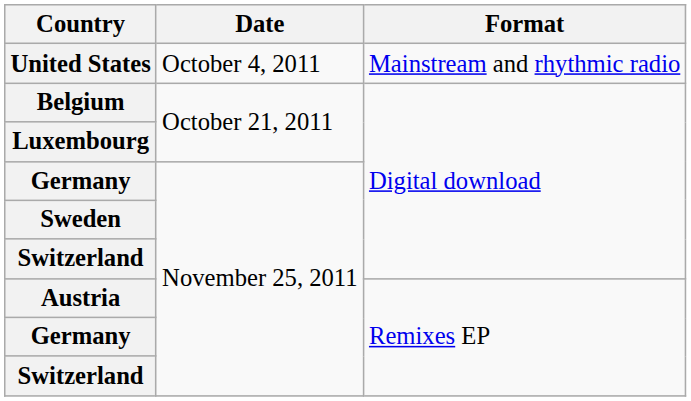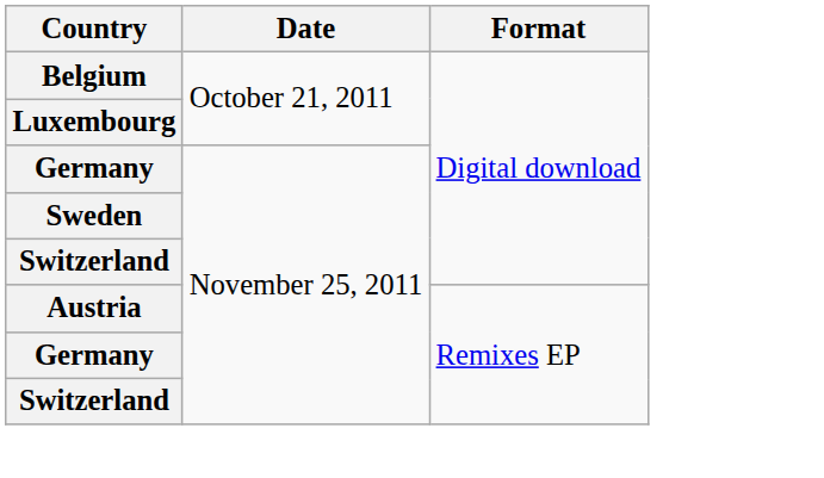 <table class="wikitable plainrowheaders">
 <tr>
 <th scope="col" style="text-align:center;">Country</th>
 <th scope="col" style="text-align:center;">Date</th>
 <th scope="col" style="text-align:center;">Format</th>
-</tr>
-<tr>
-<th scope="row">United States</th>
-<td>October 4, 2011</td>
-<td><a href='#'>Mainstream</a> and <a href='#'>rhythmic radio</a></td>
 </tr>
 <tr>
 <th scope="row">Belgium</th>
 <td rowspan="2">October 21, 2011</td>
 <td rowspan="5"><a href='#'>Digital download</a></td>
 </tr>
 <tr>
 <th scope="row">Luxembourg</th>
 </tr>
 <tr>
 <th scope="row">Germany</th>
 <td rowspan="6">November 25, 2011</td>
 </tr>
 <tr>
 <th scope="row">Sweden</th>
 </tr>
 <tr>
 <th scope="row">Switzerland</th>
 </tr>
 <tr>
 <th scope="row">Austria</th>
 <td rowspan="3"><a href='#'>Remixes</a> EP</td>
 </tr>
 <tr>
 <th scope="row">Germany</th>
 </tr>
 <tr>
 <th scope="row">Switzerland</th>
 </tr>
 </table>
